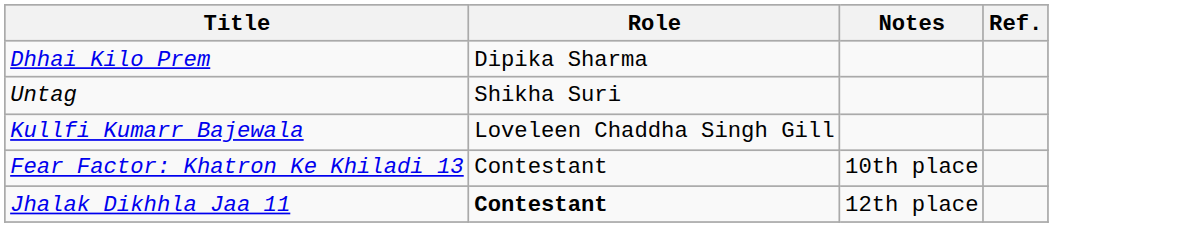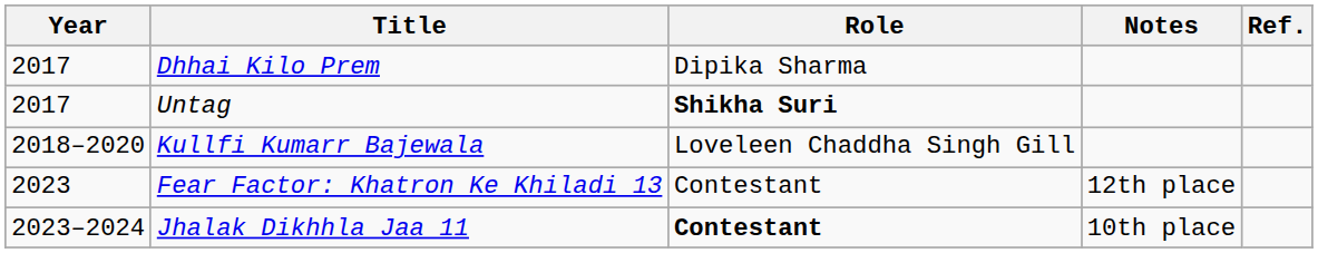 <table class="wikitable">
 <tr>
+<th>Year</th>
 <th>Title</th>
 <th>Role</th>
 <th>Notes</th>
 <th>Ref.</th>
 </tr>
 <tr>
+<td>2017</td>
 <td><em><a href='#'>Dhhai Kilo Prem</a></em></td>
 <td>Dipika Sharma</td>
 <td></td>
 <td></td>
 </tr>
 <tr>
+<td>2017</td>
 <td><em>Untag</em></td>
-<td>Shikha Suri</td>
+<td><strong>Shikha Suri</strong></td>
 <td></td>
 <td></td>
 </tr>
 <tr>
+<td>2018–2020</td>
 <td><em><a href='#'>Kullfi Kumarr Bajewala</a></em></td>
 <td>Loveleen Chaddha Singh Gill</td>
 <td></td>
 <td></td>
 </tr>
 <tr>
+<td>2023</td>
 <td><em><a href='#'>Fear Factor: Khatron Ke Khiladi 13</a></em></td>
 <td>Contestant</td>
+<td>12th place</td>
+<td></td>
+</tr>
+<tr>
+<td>2023–2024</td>
+<td><em><a href='#'>Jhalak Dikhhla Jaa 11</a></em></td>
+<td><strong>Contestant</strong></td>
 <td>10th place</td>
 <td></td>
 </tr>
-<tr>
-<td><em><a href='#'>Jhalak Dikhhla Jaa 11</a></em></td>
-<td><strong>Contestant</strong></td>
-<td>12th place</td>
-<td></td>
-</tr>
 </table>
